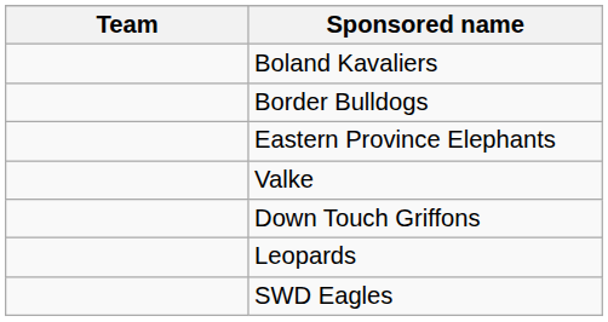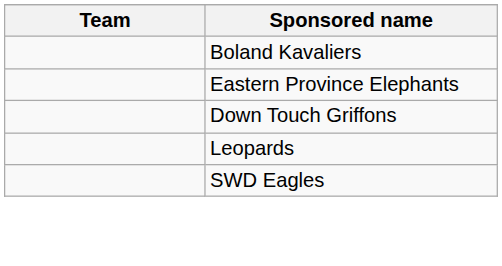 <table class="wikitable collapsible sortable" style="text-align:left; font-size:100%; max-width:60%;">
 <tr>
 </tr>
 <tr>
 <th style="width:9.5em;">Team</th>
 <th style="width:14em;">Sponsored name</th>
 </tr>
 <tr>
 <td></td>
 <td>Boland Kavaliers</td>
 </tr>
 <tr>
 <td></td>
-<td>Border Bulldogs</td>
-</tr>
-<tr>
-<td></td>
 <td>Eastern Province Elephants</td>
-</tr>
-<tr>
-<td></td>
-<td>Valke</td>
 </tr>
 <tr>
 <td></td>
 <td>Down Touch Griffons</td>
 </tr>
 <tr>
 <td></td>
 <td>Leopards</td>
 </tr>
 <tr>
 <td></td>
 <td>SWD Eagles</td>
 </tr>
 </table>
